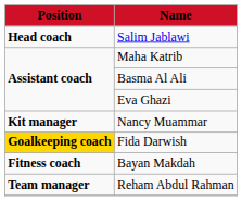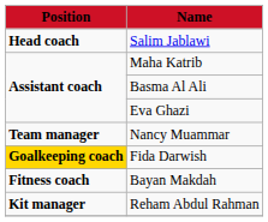 <table class="wikitable" style="font-size:90%;">
 <tr>
 <th style="background-color:#CE1126;"><span>Position</span></th>
 <th style="background-color:#CE1126;"><span>Name</span></th>
 </tr>
 <tr>
 <td><strong>Head coach</strong></td>
 <td align="left"> <a href='#'>Salim Jablawi</a></td>
 </tr>
 <tr>
 <td rowspan="3"><strong>Assistant coach</strong></td>
 <td> Maha Katrib</td>
 </tr>
 <tr>
 <td> Basma Al Ali</td>
 </tr>
 <tr>
 <td> Eva Ghazi</td>
 </tr>
 <tr>
-<td><strong>Kit manager</strong></td>
+<td><strong>Team manager</strong></td>
 <td align="left"> Nancy Muammar</td>
 </tr>
 <tr>
 <td style="background: gold;"><strong>Goalkeeping coach</strong></td>
 <td align="left"> Fida Darwish</td>
 </tr>
 <tr>
 <td><strong>Fitness coach</strong></td>
 <td align="left"> Bayan Makdah</td>
 </tr>
 <tr>
-<td><strong>Team manager</strong></td>
+<td><strong>Kit manager</strong></td>
 <td align="left"> Reham Abdul Rahman</td>
 </tr>
 <tr>
 </tr>
 </table>
